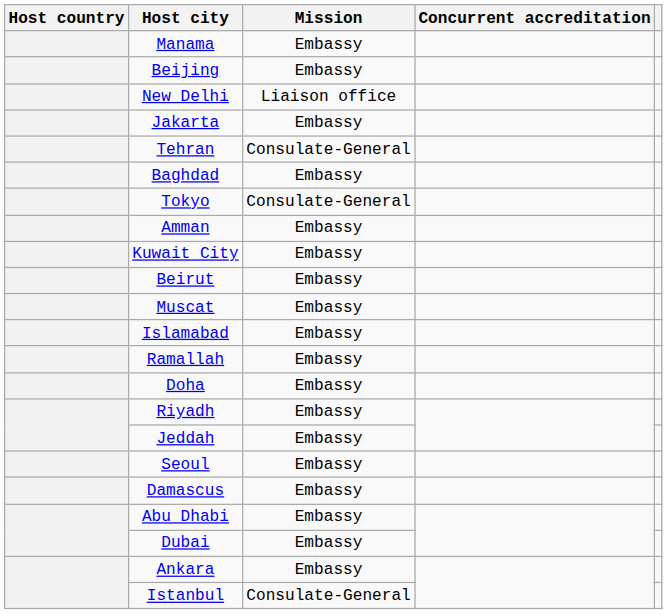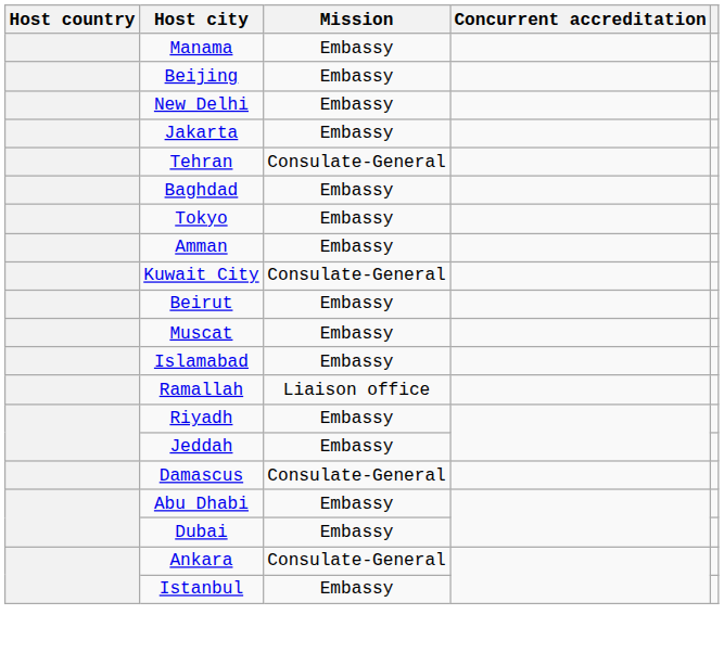 <table class="wikitable plainrowheaders" style="text-align:center;">
 <tr>
 <th scope="col">Host country</th>
 <th scope="col">Host city</th>
 <th scope="col">Mission</th>
 <th scope="col">Concurrent accreditation</th>
 <th scope="col"></th>
 </tr>
 <tr>
 <th scope="row"></th>
 <td><a href='#'>Manama</a></td>
 <td>Embassy</td>
 <td></td>
 <td></td>
 </tr>
 <tr>
 <th scope="row"></th>
 <td><a href='#'>Beijing</a></td>
 <td>Embassy</td>
 <td></td>
 <td></td>
 </tr>
 <tr>
 <th scope="row"></th>
 <td><a href='#'>New Delhi</a></td>
-<td>Liaison office</td>
+<td>Embassy</td>
 <td></td>
 <td></td>
 </tr>
 <tr>
 <th scope="row"></th>
 <td><a href='#'>Jakarta</a></td>
 <td>Embassy</td>
 <td></td>
 <td></td>
 </tr>
 <tr>
 <th scope="row"></th>
 <td><a href='#'>Tehran</a></td>
 <td>Consulate-General</td>
 <td></td>
 <td></td>
 </tr>
 <tr>
 <th scope="row"></th>
 <td><a href='#'>Baghdad</a></td>
 <td>Embassy</td>
 <td></td>
 <td></td>
 </tr>
 <tr>
 <th scope="row"></th>
 <td><a href='#'>Tokyo</a></td>
-<td>Consulate-General</td>
+<td>Embassy</td>
 <td></td>
 <td></td>
 </tr>
 <tr>
 <th scope="row"></th>
 <td><a href='#'>Amman</a></td>
 <td>Embassy</td>
 <td></td>
 <td></td>
 </tr>
 <tr>
 <th scope="row"></th>
 <td><a href='#'>Kuwait City</a></td>
-<td>Embassy</td>
+<td>Consulate-General</td>
 <td></td>
 <td></td>
 </tr>
 <tr>
 <th scope="row"></th>
 <td><a href='#'>Beirut</a></td>
 <td>Embassy</td>
 <td></td>
 <td></td>
 </tr>
 <tr>
 <th scope="row"></th>
 <td><a href='#'>Muscat</a></td>
 <td>Embassy</td>
 <td></td>
 <td></td>
 </tr>
 <tr>
 <th scope="row"></th>
 <td><a href='#'>Islamabad</a></td>
 <td>Embassy</td>
 <td></td>
 <td></td>
 </tr>
 <tr>
 <th scope="row"></th>
 <td><a href='#'>Ramallah</a></td>
-<td>Embassy</td>
-<td></td>
-<td></td>
-</tr>
-<tr>
-<th scope="row"></th>
-<td><a href='#'>Doha</a></td>
-<td>Embassy</td>
+<td>Liaison office</td>
 <td></td>
 <td></td>
 </tr>
 <tr>
 <th scope="row" rowspan="2"></th>
 <td><a href='#'>Riyadh</a></td>
 <td>Embassy</td>
 <td rowspan="2"></td>
 <td></td>
 </tr>
 <tr>
 <td><a href='#'>Jeddah</a></td>
 <td>Embassy</td>
 <td></td>
 </tr>
 <tr>
 <th scope="row"></th>
-<td><a href='#'>Seoul</a></td>
-<td>Embassy</td>
-<td></td>
-<td></td>
-</tr>
-<tr>
-<th scope="row"></th>
 <td><a href='#'>Damascus</a></td>
-<td>Embassy</td>
+<td>Consulate-General</td>
 <td></td>
 <td></td>
 </tr>
 <tr>
 <th scope="row" rowspan="2"></th>
 <td><a href='#'>Abu Dhabi</a></td>
 <td>Embassy</td>
 <td rowspan="2"></td>
 <td></td>
 </tr>
 <tr>
 <td><a href='#'>Dubai</a></td>
 <td>Embassy</td>
 <td></td>
 </tr>
 <tr>
 <th scope="row" rowspan="2"></th>
 <td><a href='#'>Ankara</a></td>
-<td>Embassy</td>
+<td>Consulate-General</td>
 <td rowspan="2"></td>
 <td></td>
 </tr>
 <tr>
 <td><a href='#'>Istanbul</a></td>
-<td>Consulate-General</td>
+<td>Embassy</td>
 <td></td>
 </tr>
 </table>
